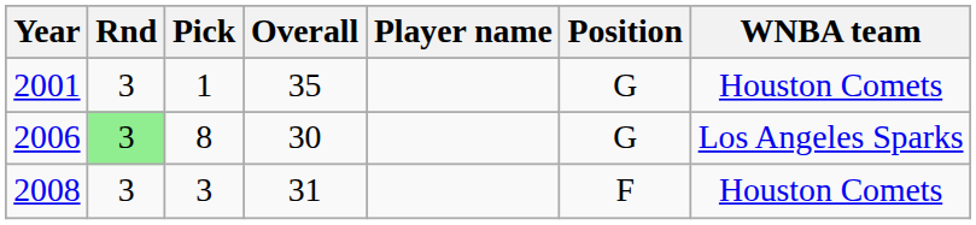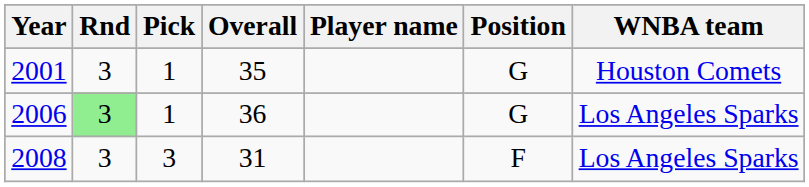 <table class="wikitable sortable">
 <tr>
 <th>Year</th>
 <th>Rnd</th>
 <th>Pick</th>
 <th>Overall</th>
 <th>Player name</th>
 <th>Position</th>
 <th>WNBA team</th>
 </tr>
 <tr>
 <td align="center"><a href='#'>2001</a></td>
 <td align="center">3</td>
 <td align="center">1</td>
 <td align="center">35</td>
 <td align="center"></td>
 <td align="center">G</td>
 <td align="center"><a href='#'>Houston Comets</a></td>
 </tr>
 <tr>
 <td align="center"><a href='#'>2006</a></td>
 <td align="center" style="background: lightgreen;">3</td>
-<td align="center">8</td>
-<td align="center">30</td>
+<td align="center">1</td>
+<td align="center">36</td>
 <td align="center"></td>
 <td align="center">G</td>
 <td align="center"><a href='#'>Los Angeles Sparks</a></td>
 </tr>
 <tr>
 <td align="center"><a href='#'>2008</a></td>
 <td align="center">3</td>
 <td align="center">3</td>
 <td align="center">31</td>
 <td align="center"></td>
 <td align="center">F</td>
-<td align="center"><a href='#'>Houston Comets</a></td>
+<td align="center"><a href='#'>Los Angeles Sparks</a></td>
 </tr>
 </table>
